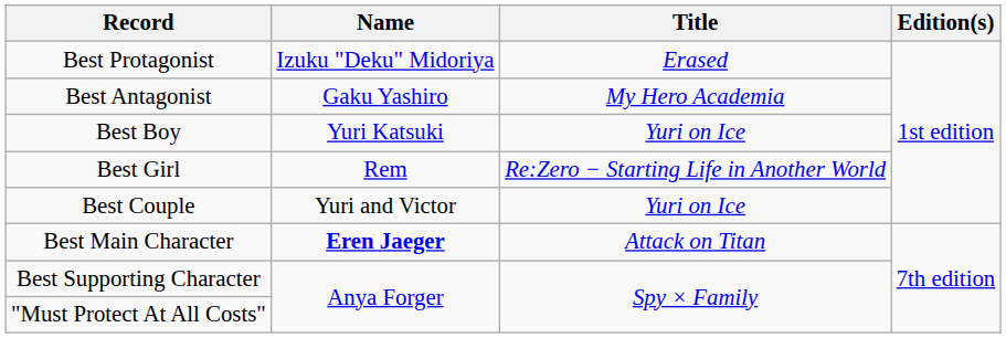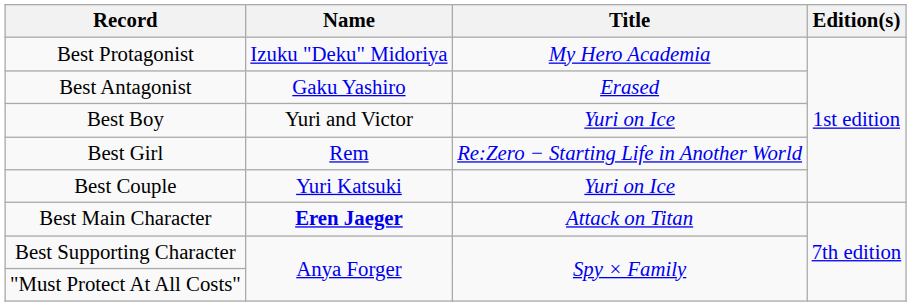 <table class="wikitable plainrowheaders sortable" style="text-align:center;margin:auto;">
 <tr>
 <th>Record</th>
 <th>Name</th>
 <th>Title</th>
 <th>Edition(s)</th>
 </tr>
 <tr>
 <td>Best Protagonist</td>
 <td><a href='#'>Izuku "Deku" Midoriya</a></td>
-<td><em><a href='#'>Erased</a></em></td>
+<td><em><a href='#'>My Hero Academia</a></em></td>
 <td rowspan="5"><a href='#'>1st edition</a></td>
 </tr>
 <tr>
 <td>Best Antagonist</td>
 <td><a href='#'>Gaku Yashiro</a></td>
-<td><em><a href='#'>My Hero Academia</a></em></td>
+<td><em><a href='#'>Erased</a></em></td>
 </tr>
 <tr>
 <td>Best Boy</td>
-<td><a href='#'>Yuri Katsuki</a></td>
+<td>Yuri and Victor</td>
 <td><em><a href='#'>Yuri on Ice</a></em></td>
 </tr>
 <tr>
 <td>Best Girl</td>
 <td><a href='#'>Rem</a></td>
 <td><em><a href='#'>Re:Zero − Starting Life in Another World</a></em></td>
 </tr>
 <tr>
 <td>Best Couple</td>
-<td>Yuri and Victor</td>
+<td><a href='#'>Yuri Katsuki</a></td>
 <td><em><a href='#'>Yuri on Ice</a></em></td>
 </tr>
 <tr>
 <td>Best Main Character</td>
 <td><strong><a href='#'>Eren Jaeger</a></strong></td>
 <td><em><a href='#'>Attack on Titan</a></em> </td>
 <td rowspan="3"><a href='#'>7th edition</a></td>
 </tr>
 <tr>
 <td>Best Supporting Character</td>
 <td rowspan="2"><a href='#'>Anya Forger</a></td>
 <td rowspan="2"><em><a href='#'>Spy × Family</a></em></td>
 </tr>
 <tr>
 <td>"Must Protect At All Costs"</td>
 </tr>
 </table>
